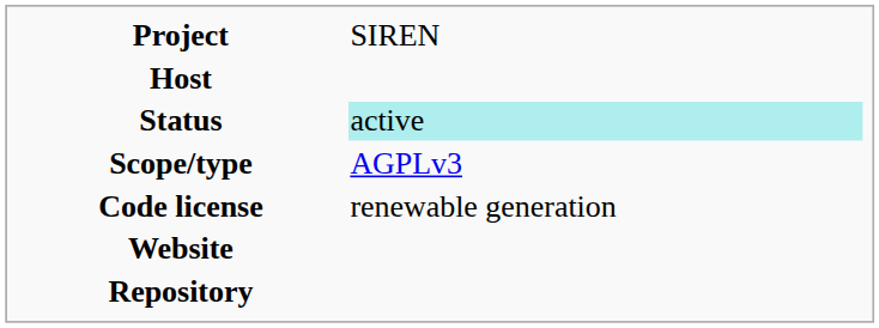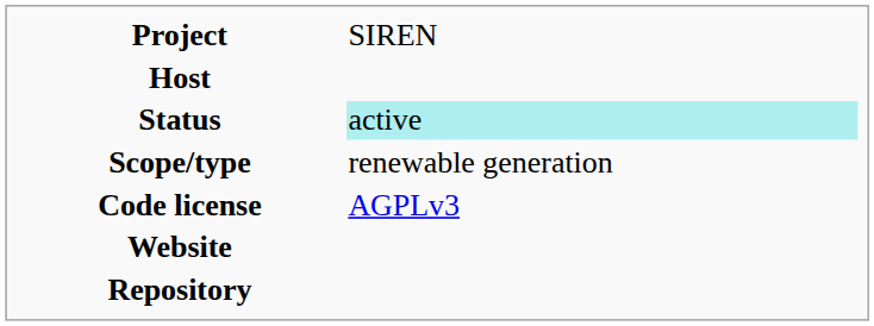 <table class="infobox" style="width: 28em">
 <tr>
 <th style="width: 35%">Project</th>
 <td style="width: 55%">SIREN</td>
 </tr>
 <tr>
 <th>Host</th>
 <td></td>
 </tr>
 <tr>
 <th>Status</th>
 <td style="background: paleturquoise;">active</td>
 </tr>
 <tr>
 <th>Scope/type</th>
-<td><a href='#'>AGPLv3</a></td>
+<td>renewable generation</td>
 </tr>
 <tr>
 <th>Code license</th>
-<td>renewable generation</td>
+<td><a href='#'>AGPLv3</a></td>
 </tr>
 <tr>
 <th>Website</th>
 <td></td>
 </tr>
 <tr>
 <th>Repository</th>
 <td></td>
 </tr>
 </table>
